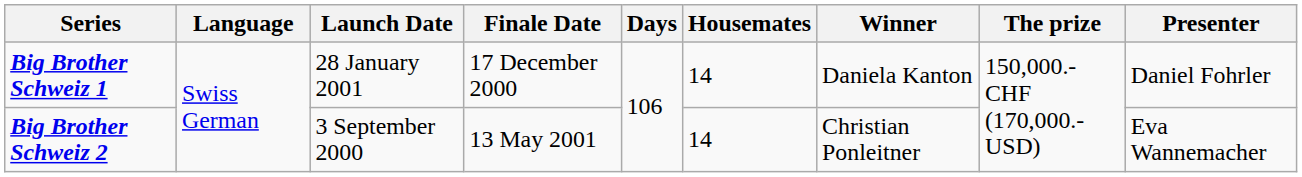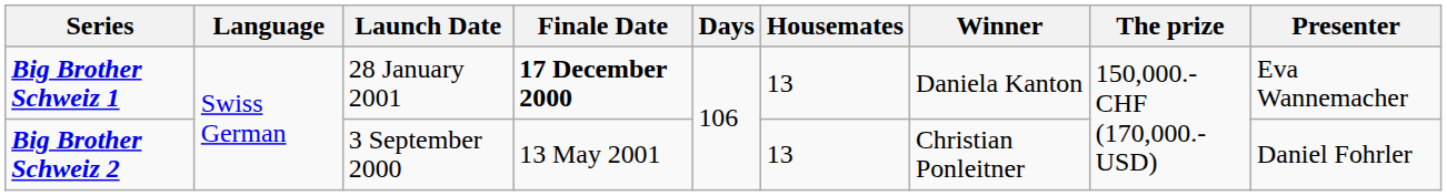 <table class="wikitable">
 <tr>
 <th>Series</th>
 <th>Language</th>
 <th>Launch Date</th>
 <th>Finale Date</th>
 <th>Days</th>
 <th>Housemates</th>
 <th>Winner</th>
 <th>The prize</th>
 <th>Presenter</th>
 </tr>
 <tr>
 <td><strong><em><a href='#'>Big Brother Schweiz 1</a></em></strong></td>
 <td rowspan="2"><a href='#'>Swiss German</a></td>
 <td>28 January 2001</td>
-<td>17 December 2000</td>
+<td><strong>17 December 2000</strong></td>
 <td rowspan="2">106</td>
-<td>14</td>
+<td>13</td>
 <td>Daniela Kanton</td>
 <td rowspan="2">150,000.- CHF<br>(170,000.- USD)</td>
-<td>Daniel Fohrler</td>
+<td>Eva Wannemacher</td>
 </tr>
 <tr>
 <td><strong><em><a href='#'>Big Brother Schweiz 2</a></em></strong></td>
 <td>3 September 2000</td>
 <td>13 May 2001</td>
-<td>14</td>
+<td>13</td>
 <td>Christian Ponleitner</td>
-<td>Eva Wannemacher</td>
+<td>Daniel Fohrler</td>
 </tr>
 </table>
